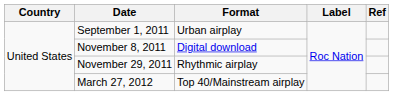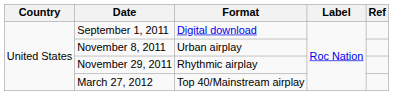 <table class="wikitable">
 <tr>
 <th>Country</th>
 <th>Date</th>
 <th>Format</th>
 <th>Label</th>
 <th>Ref</th>
 </tr>
 <tr>
 <td rowspan="4">United States</td>
 <td rowspan="1">September 1, 2011</td>
-<td>Urban airplay</td>
+<td><a href='#'>Digital download</a></td>
 <td rowspan="4"><a href='#'>Roc Nation</a></td>
 <td></td>
 </tr>
 <tr>
 <td>November 8, 2011</td>
-<td><a href='#'>Digital download</a></td>
+<td>Urban airplay</td>
 <td></td>
 </tr>
 <tr>
 <td>November 29, 2011</td>
 <td>Rhythmic airplay</td>
 <td></td>
 </tr>
 <tr>
 <td>March 27, 2012</td>
 <td>Top 40/Mainstream airplay</td>
 <td></td>
 </tr>
 </table>
